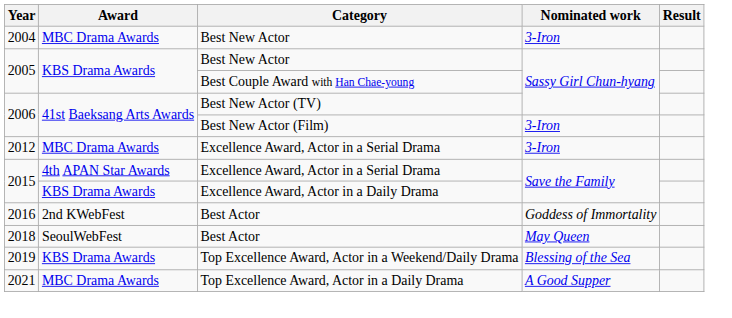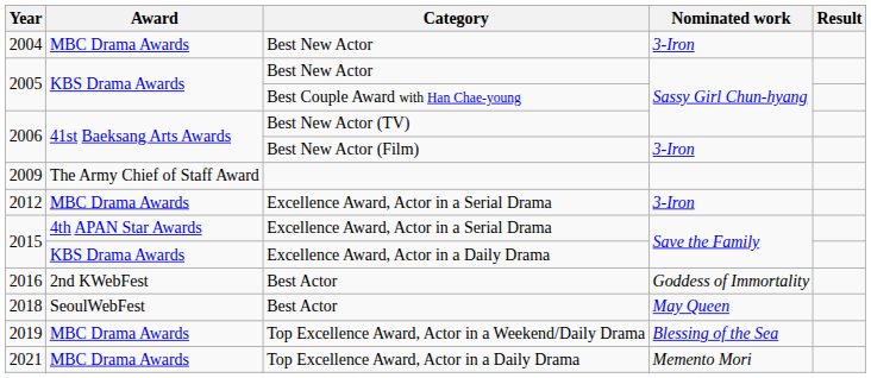 <table class="wikitable">
 <tr>
 <th>Year</th>
 <th>Award</th>
 <th>Category</th>
 <th>Nominated work</th>
 <th>Result</th>
 </tr>
 <tr>
 <td>2004</td>
 <td><a href='#'>MBC Drama Awards</a></td>
 <td>Best New Actor</td>
 <td><em><a href='#'>3-Iron</a></em></td>
 <td></td>
 </tr>
 <tr>
 <td rowspan=2>2005</td>
 <td rowspan=2><a href='#'>KBS Drama Awards</a></td>
 <td>Best New Actor</td>
 <td rowspan=3><em><a href='#'>Sassy Girl Chun-hyang</a></em></td>
 <td></td>
 </tr>
 <tr>
 <td>Best Couple Award <small>with <a href='#'>Han Chae-young</a></small></td>
 <td></td>
 </tr>
 <tr>
 <td rowspan=2>2006</td>
 <td rowspan=2><a href='#'>41st</a> <a href='#'>Baeksang Arts Awards</a></td>
 <td>Best New Actor (TV)</td>
 <td></td>
 </tr>
 <tr>
 <td>Best New Actor (Film)</td>
 <td><em><a href='#'>3-Iron</a></em></td>
 <td></td>
 </tr>
 <tr>
+<td>2009</td>
+<td>The Army Chief of Staff Award</td>
+<td></td>
+<td></td>
+<td></td>
+</tr>
+<tr>
 <td>2012</td>
 <td><a href='#'>MBC Drama Awards</a></td>
 <td>Excellence Award, Actor in a Serial Drama</td>
 <td><em><a href='#'>3-Iron</a></em></td>
 <td></td>
 </tr>
 <tr>
 <td rowspan=2>2015</td>
 <td><a href='#'>4th</a> <a href='#'>APAN Star Awards</a></td>
 <td>Excellence Award, Actor in a Serial Drama</td>
 <td rowspan=2><em><a href='#'>Save the Family</a></em></td>
 <td></td>
 </tr>
 <tr>
 <td><a href='#'>KBS Drama Awards</a></td>
 <td>Excellence Award, Actor in a Daily Drama</td>
 <td></td>
 </tr>
 <tr>
 <td>2016</td>
 <td>2nd KWebFest</td>
 <td>Best Actor</td>
 <td><em>Goddess of Immortality</em></td>
 <td></td>
 </tr>
 <tr>
 <td>2018</td>
 <td> SeoulWebFest</td>
 <td>Best Actor</td>
 <td><em><a href='#'>May Queen</a></em></td>
 <td></td>
 </tr>
 <tr>
 <td>2019</td>
-<td><a href='#'>KBS Drama Awards</a></td>
+<td><a href='#'>MBC Drama Awards</a></td>
 <td>Top Excellence Award, Actor in a Weekend/Daily Drama</td>
 <td><em><a href='#'>Blessing of the Sea</a></em></td>
 <td></td>
 </tr>
 <tr>
 <td>2021</td>
 <td><a href='#'>MBC Drama Awards</a></td>
 <td>Top Excellence Award, Actor in a Daily Drama</td>
-<td><em><a href='#'>A Good Supper</a></em></td>
+<td><em>Memento Mori</em></td>
 <td></td>
 </tr>
 </table>
